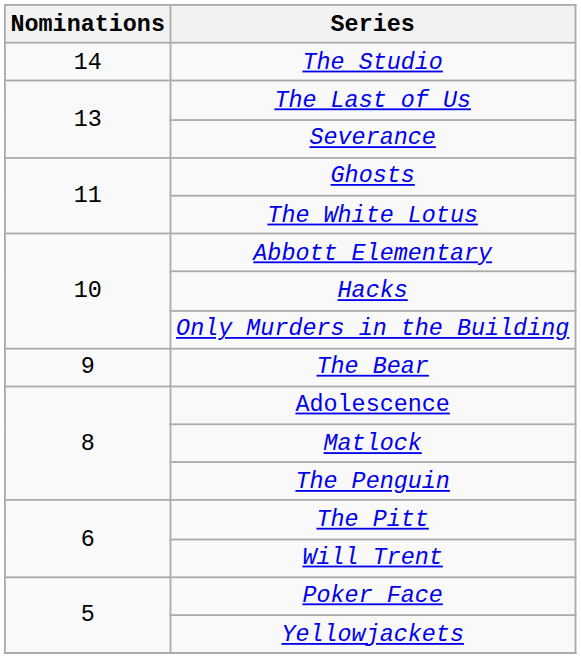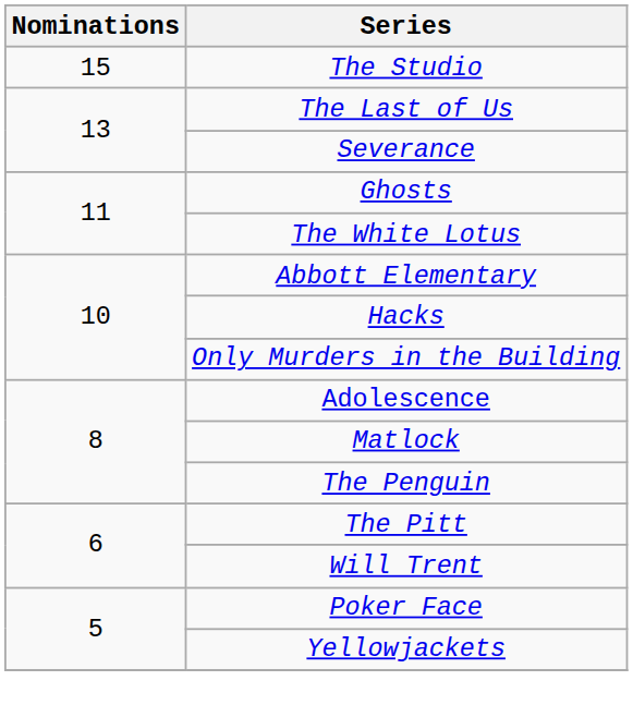 <table class="wikitable" rowspan=2 border=2 style="text-align:center;">
 <tr>
 <th scope="col" style="width:55px;">Nominations</th>
 <th scope="col" style="text-align:center;">Series</th>
 </tr>
 <tr>
-<td style="text-align:center">14</td>
+<td style="text-align:center">15</td>
 <td><em><a href='#'>The Studio</a></em></td>
 </tr>
 <tr>
 <td style="text-align:center", rowspan=2>13</td>
 <td><em><a href='#'>The Last of Us</a></em></td>
 </tr>
 <tr>
 <td><em><a href='#'>Severance</a></em></td>
 </tr>
 <tr>
 <td style="text-align:center", rowspan=2>11</td>
 <td><em><a href='#'>Ghosts</a></em></td>
 </tr>
 <tr>
 <td><em><a href='#'>The White Lotus</a></em></td>
 </tr>
 <tr>
 <td style="text-align:center", rowspan=3>10</td>
 <td><em><a href='#'>Abbott Elementary</a></em></td>
 </tr>
 <tr>
 <td><em><a href='#'>Hacks</a></em></td>
 </tr>
 <tr>
 <td><em><a href='#'>Only Murders in the Building</a></em></td>
-</tr>
-<tr>
-<td style="text-align:center">9</td>
-<td><em><a href='#'>The Bear</a></em></td>
 </tr>
 <tr>
 <td style="text-align:center", rowspan=3>8</td>
 <td><a href='#'>Adolescence</a></td>
 </tr>
 <tr>
 <td><em><a href='#'>Matlock</a></em></td>
 </tr>
 <tr>
 <td><em><a href='#'>The Penguin</a></em></td>
 </tr>
 <tr>
 <td style="text-align:center", rowspan=2>6</td>
 <td><em><a href='#'>The Pitt</a></em></td>
 </tr>
 <tr>
 <td><em><a href='#'>Will Trent</a></em></td>
 </tr>
 <tr>
 <td style="text-align:center", rowspan=2>5</td>
 <td><em><a href='#'>Poker Face</a></em></td>
 </tr>
 <tr>
 <td><em><a href='#'>Yellowjackets</a></em></td>
 </tr>
 <tr>
 </tr>
 </table>
